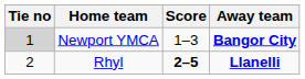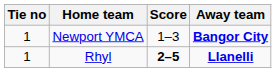 <table class="wikitable" style="text-align: center">
 <tr>
 <th>Tie no</th>
 <th>Home team</th>
 <th>Score</th>
 <th>Away team</th>
 </tr>
 <tr>
-<td style="background: lightgrey;">1</td>
+<td>1</td>
 <td><a href='#'>Newport YMCA</a></td>
 <td>1–3</td>
 <td><strong><a href='#'>Bangor City</a></strong></td>
 </tr>
 <tr>
-<td>2</td>
+<td>1</td>
 <td><a href='#'>Rhyl</a></td>
 <td><strong>2–5</strong></td>
 <td><strong><a href='#'>Llanelli</a></strong></td>
 </tr>
 </table>
